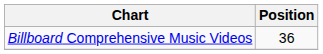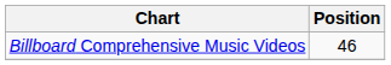 <table class="wikitable" style="margin-top: 0">
 <tr>
 <th>Chart</th>
 <th>Position</th>
 </tr>
 <tr>
 <td><a href='#'><em>Billboard</em> Comprehensive Music Videos</a></td>
-<td align="center">36</td>
+<td align="center">46</td>
 </tr>
 <tr>
 </tr>
 </table>
